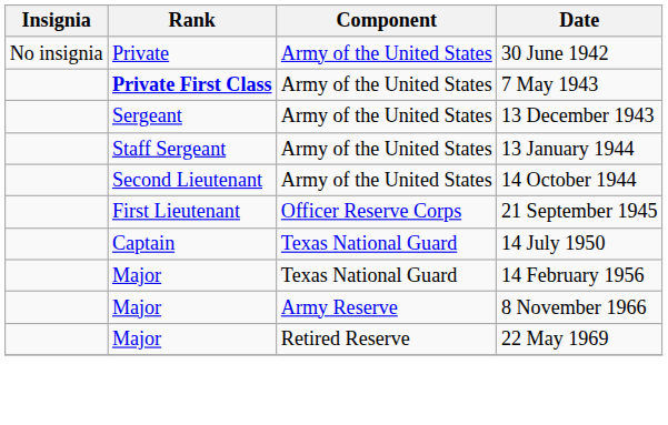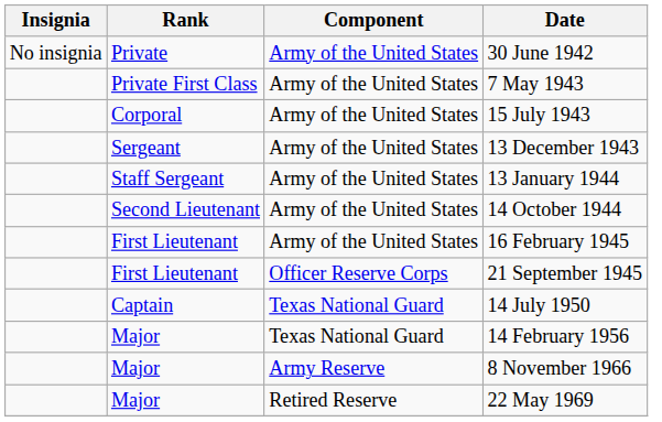 <table class="wikitable">
 <tr>
 <th>Insignia</th>
 <th>Rank</th>
 <th>Component</th>
 <th>Date</th>
 </tr>
 <tr>
 <td align="center">No insignia</td>
 <td><a href='#'>Private</a></td>
 <td><a href='#'>Army of the United States</a></td>
 <td>30 June 1942</td>
 </tr>
 <tr>
 <td align="center"></td>
-<td><strong><a href='#'>Private First Class</a></strong></td>
+<td><a href='#'>Private First Class</a></td>
 <td>Army of the United States</td>
 <td>7 May 1943</td>
+</tr>
+<tr>
+<td align="center"></td>
+<td><a href='#'>Corporal</a></td>
+<td>Army of the United States</td>
+<td>15 July 1943</td>
 </tr>
 <tr>
 <td align="center"></td>
 <td><a href='#'>Sergeant</a></td>
 <td>Army of the United States</td>
 <td>13 December 1943</td>
 </tr>
 <tr>
 <td align="center"></td>
 <td><a href='#'>Staff Sergeant</a></td>
 <td>Army of the United States</td>
 <td>13 January 1944</td>
 </tr>
 <tr>
 <td align="center"></td>
 <td><a href='#'>Second Lieutenant</a></td>
 <td>Army of the United States</td>
 <td>14 October 1944</td>
+</tr>
+<tr>
+<td align="center"></td>
+<td><a href='#'>First Lieutenant</a></td>
+<td>Army of the United States</td>
+<td>16 February 1945</td>
 </tr>
 <tr>
 <td align="center"></td>
 <td><a href='#'>First Lieutenant</a></td>
 <td><a href='#'>Officer Reserve Corps</a></td>
 <td>21 September 1945</td>
 </tr>
 <tr>
 <td align="center"></td>
 <td><a href='#'>Captain</a></td>
 <td><a href='#'>Texas National Guard</a></td>
 <td>14 July 1950</td>
 </tr>
 <tr>
 <td align="center"></td>
 <td><a href='#'>Major</a></td>
 <td>Texas National Guard</td>
 <td>14 February 1956</td>
 </tr>
 <tr>
 <td align="center"></td>
 <td><a href='#'>Major</a></td>
 <td><a href='#'>Army Reserve</a></td>
 <td>8 November 1966</td>
 </tr>
 <tr>
 <td align="center"></td>
 <td><a href='#'>Major</a></td>
 <td>Retired Reserve</td>
 <td>22 May 1969</td>
 </tr>
 <tr>
 </tr>
 </table>
